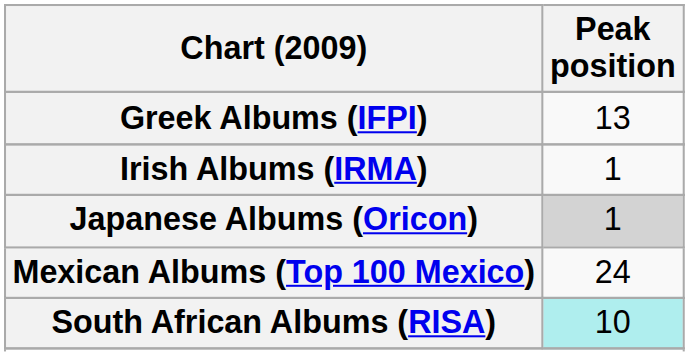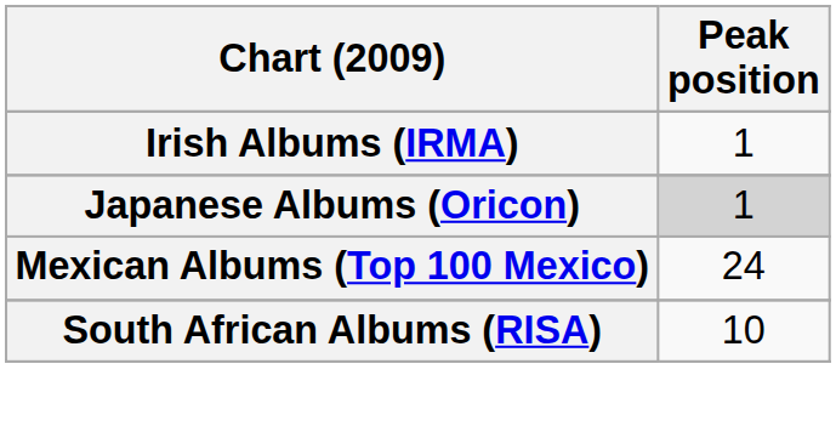 <table class="wikitable sortable plainrowheaders" style="text-align:center">
 <tr>
 <th scope="col">Chart (2009)</th>
 <th scope="col">Peak<br>position</th>
 </tr>
 <tr>
 </tr>
 <tr>
 </tr>
 <tr>
 </tr>
 <tr>
 </tr>
 <tr>
 </tr>
 <tr>
 </tr>
 <tr>
 </tr>
 <tr>
 </tr>
 <tr>
 </tr>
 <tr>
 </tr>
 <tr>
-<th scope="row">Greek Albums (<a href='#'>IFPI</a>)</th>
-<td>13</td>
-</tr>
-<tr>
 </tr>
 <tr>
 <th scope="row">Irish Albums (<a href='#'>IRMA</a>)</th>
 <td style="text-align:center">1</td>
 </tr>
 <tr>
 </tr>
 <tr>
 <th scope="row">Japanese Albums (<a href='#'>Oricon</a>)</th>
 <td style="background: lightgrey;">1</td>
 </tr>
 <tr>
 <th scope="row">Mexican Albums (<a href='#'>Top 100 Mexico</a>)</th>
 <td>24</td>
 </tr>
 <tr>
 </tr>
 <tr>
 </tr>
 <tr>
 </tr>
 <tr>
 <th scope="row">South African Albums (<a href='#'>RISA</a>)</th>
-<td style="background: paleturquoise; text-align:center;">10</td>
+<td style="text-align:center;">10</td>
 </tr>
 <tr>
 </tr>
 <tr>
 </tr>
 <tr>
 </tr>
 <tr>
 </tr>
 <tr>
 </tr>
 <tr>
 </tr>
 </table>
